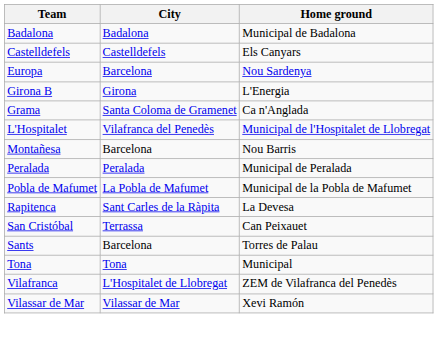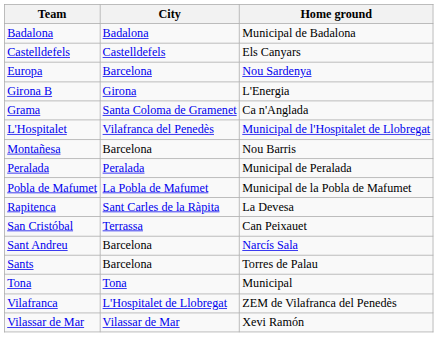 <table class="wikitable sortable">
 <tr>
 <th>Team</th>
 <th>City</th>
 <th>Home ground</th>
 </tr>
 <tr>
 <td><a href='#'>Badalona</a></td>
 <td><a href='#'>Badalona</a></td>
 <td>Municipal de Badalona</td>
 </tr>
 <tr>
 <td><a href='#'>Castelldefels</a></td>
 <td><a href='#'>Castelldefels</a></td>
 <td>Els Canyars</td>
 </tr>
 <tr>
 <td><a href='#'>Europa</a></td>
 <td><a href='#'>Barcelona</a></td>
 <td><a href='#'>Nou Sardenya</a></td>
 </tr>
 <tr>
 <td><a href='#'>Girona B</a></td>
 <td><a href='#'>Girona</a></td>
 <td>L'Energia</td>
 </tr>
 <tr>
 <td><a href='#'>Grama</a></td>
 <td><a href='#'>Santa Coloma de Gramenet</a></td>
 <td>Ca n'Anglada</td>
 </tr>
 <tr>
 <td><a href='#'>L'Hospitalet</a></td>
 <td><a href='#'>Vilafranca del Penedès</a></td>
 <td><a href='#'>Municipal de l'Hospitalet de Llobregat</a></td>
 </tr>
 <tr>
 <td><a href='#'>Montañesa</a></td>
 <td>Barcelona</td>
 <td>Nou Barris</td>
 </tr>
 <tr>
 <td><a href='#'>Peralada</a></td>
 <td><a href='#'>Peralada</a></td>
 <td>Municipal de Peralada</td>
 </tr>
 <tr>
 <td><a href='#'>Pobla de Mafumet</a></td>
 <td><a href='#'>La Pobla de Mafumet</a></td>
 <td>Municipal de la Pobla de Mafumet</td>
 </tr>
 <tr>
 <td><a href='#'>Rapitenca</a></td>
 <td><a href='#'>Sant Carles de la Ràpita</a></td>
 <td>La Devesa</td>
 </tr>
 <tr>
 <td><a href='#'>San Cristóbal</a></td>
 <td><a href='#'>Terrassa</a></td>
 <td>Can Peixauet</td>
 </tr>
 <tr>
+<td><a href='#'>Sant Andreu</a></td>
+<td>Barcelona</td>
+<td><a href='#'>Narcís Sala</a></td>
+</tr>
+<tr>
 <td><a href='#'>Sants</a></td>
 <td>Barcelona</td>
 <td>Torres de Palau</td>
 </tr>
 <tr>
 <td><a href='#'>Tona</a></td>
 <td><a href='#'>Tona</a></td>
 <td>Municipal</td>
 </tr>
 <tr>
 <td><a href='#'>Vilafranca</a></td>
 <td><a href='#'>L'Hospitalet de Llobregat</a></td>
 <td>ZEM de Vilafranca del Penedès</td>
 </tr>
 <tr>
 <td><a href='#'>Vilassar de Mar</a></td>
 <td><a href='#'>Vilassar de Mar</a></td>
 <td>Xevi Ramón</td>
 </tr>
 </table>
